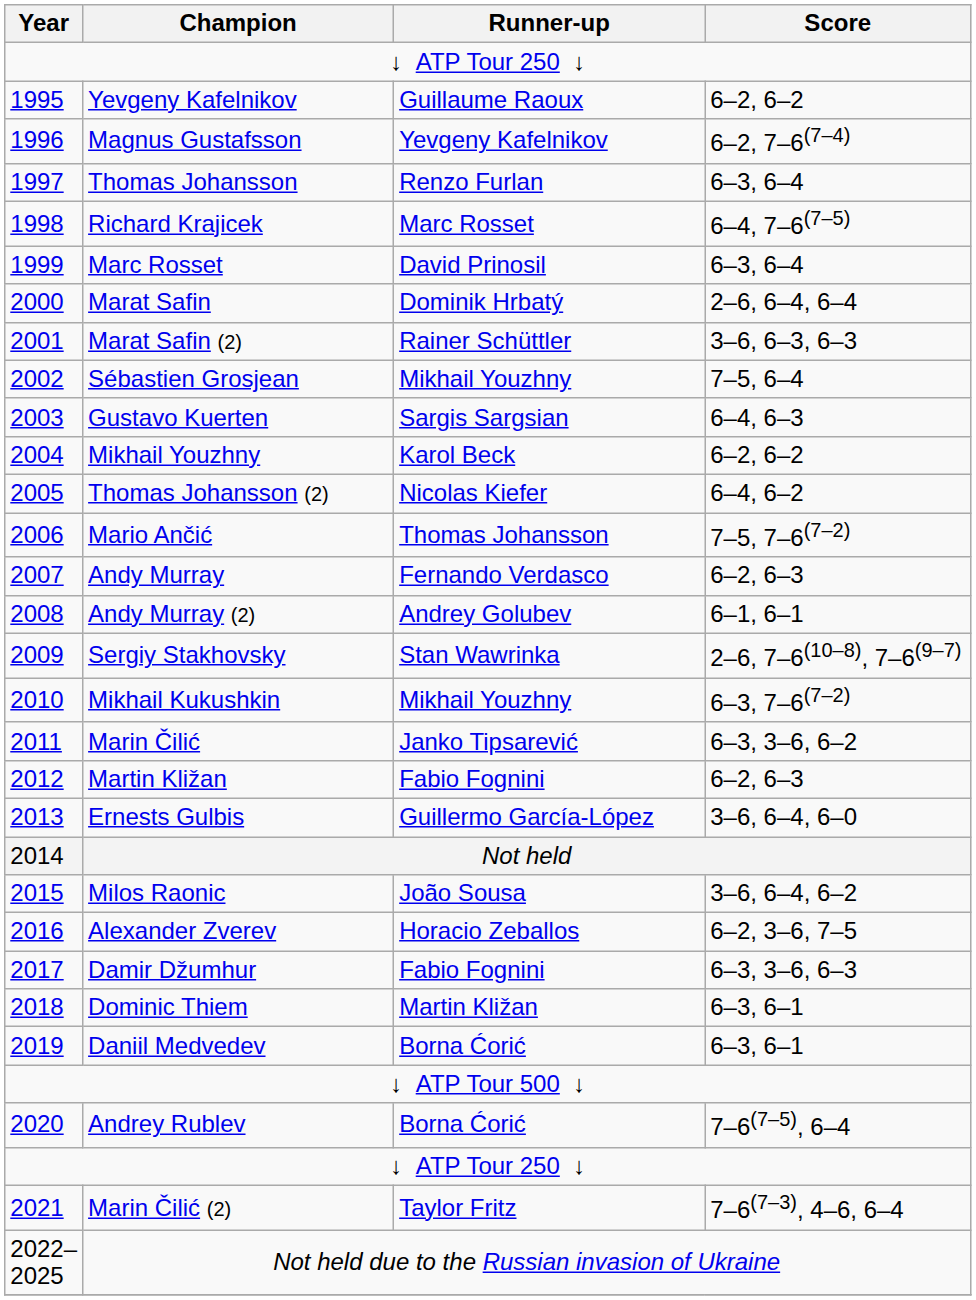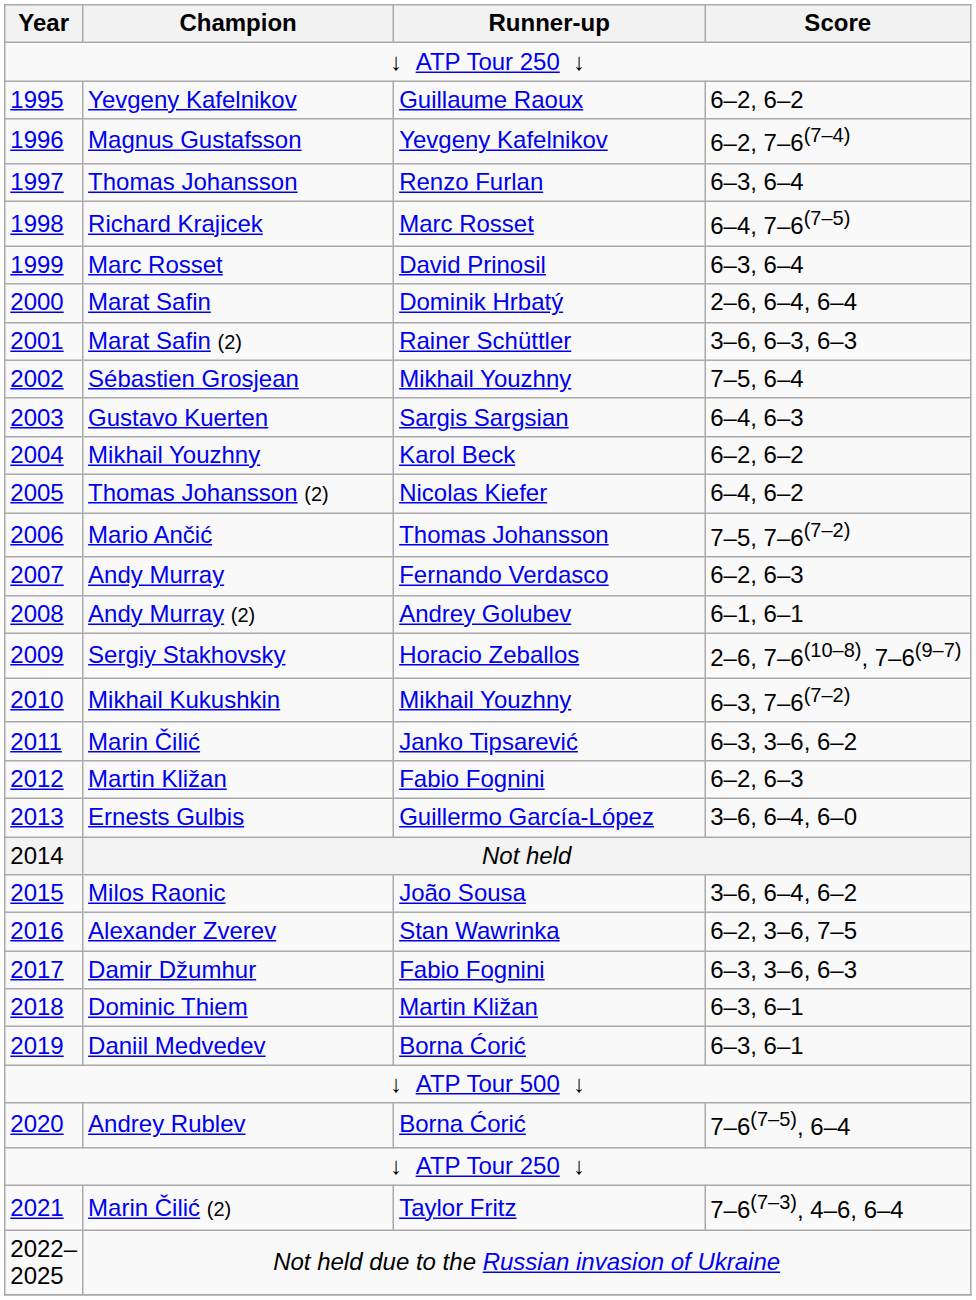 <table class="wikitable">
 <tr>
 <th>Year</th>
 <th width="200">Champion</th>
 <th width="200">Runner-up</th>
 <th width="170">Score</th>
 </tr>
 <tr>
 <td colspan=4 align=center>↓  <a href='#'>ATP Tour 250</a>  ↓</td>
 </tr>
 <tr>
 <td><a href='#'>1995</a></td>
 <td> <a href='#'>Yevgeny Kafelnikov</a></td>
 <td> <a href='#'>Guillaume Raoux</a></td>
 <td>6–2, 6–2</td>
 </tr>
 <tr>
 <td><a href='#'>1996</a></td>
 <td> <a href='#'>Magnus Gustafsson</a></td>
 <td> <a href='#'>Yevgeny Kafelnikov</a></td>
 <td>6–2, 7–6<sup>(7–4)</sup></td>
 </tr>
 <tr>
 <td><a href='#'>1997</a></td>
 <td> <a href='#'>Thomas Johansson</a></td>
 <td> <a href='#'>Renzo Furlan</a></td>
 <td>6–3, 6–4</td>
 </tr>
 <tr>
 <td><a href='#'>1998</a></td>
 <td> <a href='#'>Richard Krajicek</a></td>
 <td> <a href='#'>Marc Rosset</a></td>
 <td>6–4, 7–6<sup>(7–5)</sup></td>
 </tr>
 <tr>
 <td><a href='#'>1999</a></td>
 <td> <a href='#'>Marc Rosset</a></td>
 <td> <a href='#'>David Prinosil</a></td>
 <td>6–3, 6–4</td>
 </tr>
 <tr>
 <td><a href='#'>2000</a></td>
 <td> <a href='#'>Marat Safin</a></td>
 <td> <a href='#'>Dominik Hrbatý</a></td>
 <td>2–6, 6–4, 6–4</td>
 </tr>
 <tr>
 <td><a href='#'>2001</a></td>
 <td> <a href='#'>Marat Safin</a> <small>(2)</small></td>
 <td> <a href='#'>Rainer Schüttler</a></td>
 <td>3–6, 6–3, 6–3</td>
 </tr>
 <tr>
 <td><a href='#'>2002</a></td>
 <td> <a href='#'>Sébastien Grosjean</a></td>
 <td> <a href='#'>Mikhail Youzhny</a></td>
 <td>7–5, 6–4</td>
 </tr>
 <tr>
 <td><a href='#'>2003</a></td>
 <td> <a href='#'>Gustavo Kuerten</a></td>
 <td> <a href='#'>Sargis Sargsian</a></td>
 <td>6–4, 6–3</td>
 </tr>
 <tr>
 <td><a href='#'>2004</a></td>
 <td> <a href='#'>Mikhail Youzhny</a></td>
 <td> <a href='#'>Karol Beck</a></td>
 <td>6–2, 6–2</td>
 </tr>
 <tr>
 <td><a href='#'>2005</a></td>
 <td> <a href='#'>Thomas Johansson</a> <small>(2)</small></td>
 <td> <a href='#'>Nicolas Kiefer</a></td>
 <td>6–4, 6–2</td>
 </tr>
 <tr>
 <td><a href='#'>2006</a></td>
 <td> <a href='#'>Mario Ančić</a></td>
 <td> <a href='#'>Thomas Johansson</a></td>
 <td>7–5, 7–6<sup>(7–2)</sup></td>
 </tr>
 <tr>
 <td><a href='#'>2007</a></td>
 <td> <a href='#'>Andy Murray</a></td>
 <td> <a href='#'>Fernando Verdasco</a></td>
 <td>6–2, 6–3</td>
 </tr>
 <tr>
 <td><a href='#'>2008</a></td>
 <td> <a href='#'>Andy Murray</a> <small>(2)</small></td>
 <td> <a href='#'>Andrey Golubev</a></td>
 <td>6–1, 6–1</td>
 </tr>
 <tr>
 <td><a href='#'>2009</a></td>
 <td> <a href='#'>Sergiy Stakhovsky</a></td>
-<td> <a href='#'>Stan Wawrinka</a></td>
+<td> <a href='#'>Horacio Zeballos</a></td>
 <td>2–6, 7–6<sup>(10–8)</sup>, 7–6<sup>(9–7)</sup></td>
 </tr>
 <tr>
 <td><a href='#'>2010</a></td>
 <td> <a href='#'>Mikhail Kukushkin</a></td>
 <td> <a href='#'>Mikhail Youzhny</a></td>
 <td>6–3, 7–6<sup>(7–2)</sup></td>
 </tr>
 <tr>
 <td><a href='#'>2011</a></td>
 <td> <a href='#'>Marin Čilić</a></td>
 <td> <a href='#'>Janko Tipsarević</a></td>
 <td>6–3, 3–6, 6–2</td>
 </tr>
 <tr>
 <td><a href='#'>2012</a></td>
 <td> <a href='#'>Martin Kližan</a></td>
 <td> <a href='#'>Fabio Fognini</a></td>
 <td>6–2, 6–3</td>
 </tr>
 <tr>
 <td><a href='#'>2013</a></td>
 <td> <a href='#'>Ernests Gulbis</a></td>
 <td> <a href='#'>Guillermo García-López</a></td>
 <td>3–6, 6–4, 6–0</td>
 </tr>
 <tr bgcolor="#f3f3f3">
 <td>2014</td>
 <td rowspan="1" colspan="3" align="center"><em>Not held</em></td>
 </tr>
 <tr>
 <td><a href='#'>2015</a></td>
 <td> <a href='#'>Milos Raonic</a></td>
 <td> <a href='#'>João Sousa</a></td>
 <td>3–6, 6–4, 6–2</td>
 </tr>
 <tr>
 <td><a href='#'>2016</a></td>
 <td> <a href='#'>Alexander Zverev</a></td>
-<td> <a href='#'>Horacio Zeballos</a></td>
+<td> <a href='#'>Stan Wawrinka</a></td>
 <td>6–2, 3–6, 7–5</td>
 </tr>
 <tr>
 <td><a href='#'>2017</a></td>
 <td> <a href='#'>Damir Džumhur</a></td>
 <td> <a href='#'>Fabio Fognini</a></td>
 <td>6–3, 3–6, 6–3</td>
 </tr>
 <tr>
 <td><a href='#'>2018</a></td>
 <td> <a href='#'>Dominic Thiem</a></td>
 <td> <a href='#'>Martin Kližan</a></td>
 <td>6–3, 6–1</td>
 </tr>
 <tr>
 <td><a href='#'>2019</a></td>
 <td> <a href='#'>Daniil Medvedev</a></td>
 <td> <a href='#'>Borna Ćorić</a></td>
 <td>6–3, 6–1</td>
 </tr>
 <tr>
 <td colspan=4 align=center>↓  <a href='#'>ATP Tour 500</a>  ↓</td>
 </tr>
 <tr>
 <td><a href='#'>2020</a></td>
 <td> <a href='#'>Andrey Rublev</a></td>
 <td> <a href='#'>Borna Ćorić</a></td>
 <td>7–6<sup>(7–5)</sup>, 6–4</td>
 </tr>
 <tr>
 <td colspan=4 align=center>↓  <a href='#'>ATP Tour 250</a>  ↓</td>
 </tr>
 <tr>
 <td><a href='#'>2021</a></td>
 <td> <a href='#'>Marin Čilić</a> <small>(2)</small></td>
 <td> <a href='#'>Taylor Fritz</a></td>
 <td>7–6<sup>(7–3)</sup>, 4–6, 6–4</td>
 </tr>
 <tr>
 <td>2022–<br>2025</td>
 <td colspan=3 align=center><em>Not held due to the <a href='#'>Russian invasion of Ukraine</a></em></td>
 </tr>
 <tr>
 </tr>
 </table>
